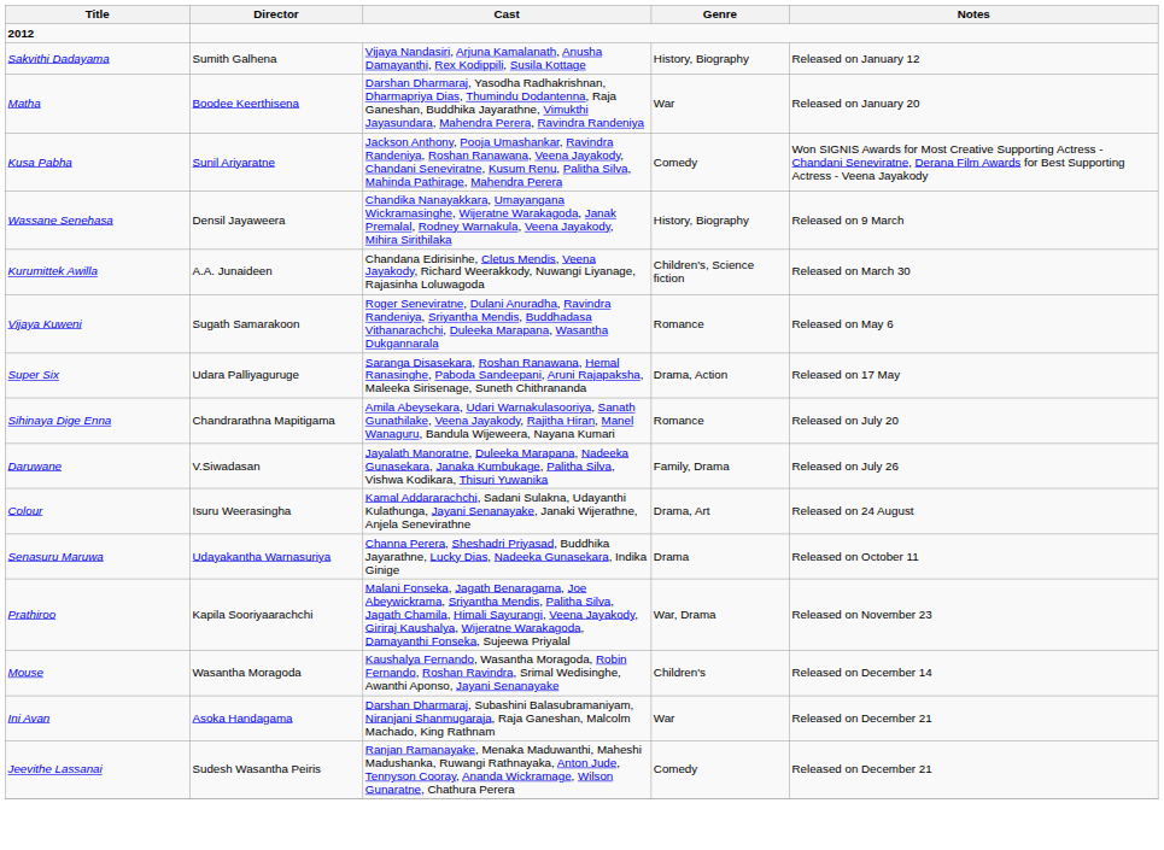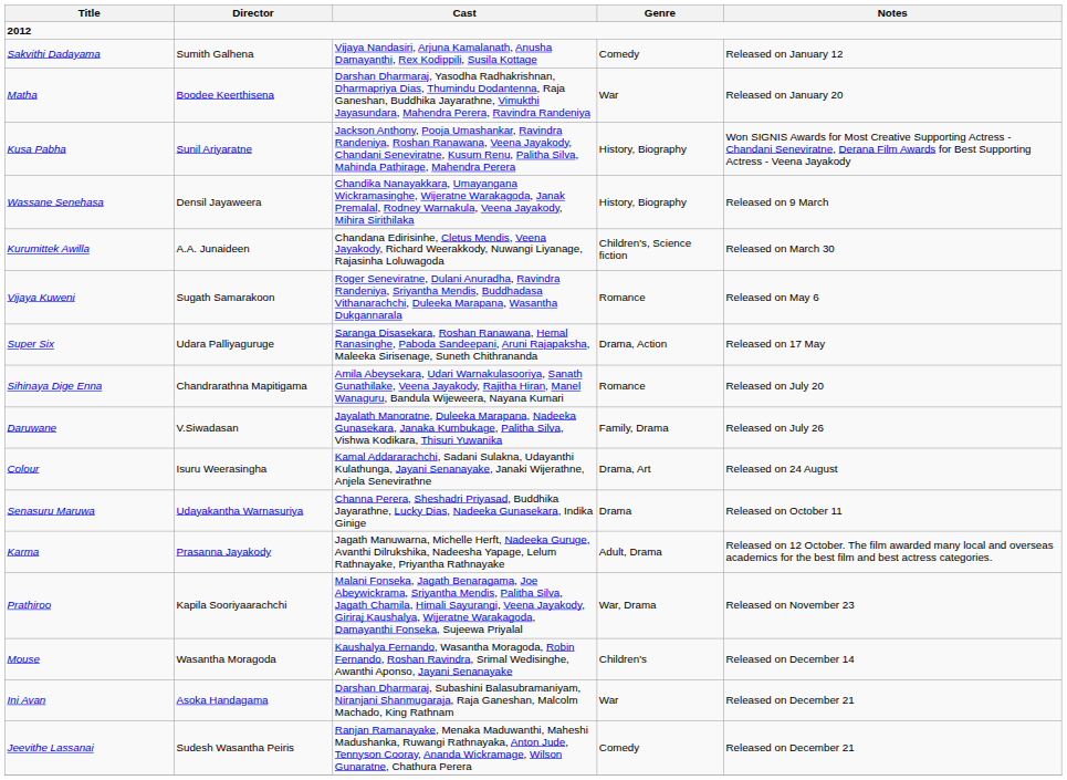 <table class="wikitable">
 <tr>
 <th width=16%>Title</th>
 <th width=15%>Director</th>
 <th width=25%>Cast</th>
 <th width=12%>Genre</th>
 <th width=32%>Notes</th>
 </tr>
 <tr>
 <td><strong>2012</strong></td>
 </tr>
 <tr>
 <td><em><a href='#'>Sakvithi Dadayama</a></em></td>
 <td>Sumith Galhena</td>
 <td><a href='#'>Vijaya Nandasiri</a>, <a href='#'>Arjuna Kamalanath</a>, <a href='#'>Anusha Damayanthi</a>, <a href='#'>Rex Kodippili</a>, <a href='#'>Susila Kottage</a></td>
-<td>History, Biography</td>
+<td>Comedy</td>
 <td>Released on January 12</td>
 </tr>
 <tr>
 <td><em><a href='#'>Matha</a></em></td>
 <td><a href='#'>Boodee Keerthisena</a></td>
 <td><a href='#'>Darshan Dharmaraj</a>, Yasodha Radhakrishnan, <a href='#'>Dharmapriya Dias</a>, <a href='#'>Thumindu Dodantenna</a>, Raja Ganeshan, Buddhika Jayarathne, <a href='#'>Vimukthi Jayasundara</a>, <a href='#'>Mahendra Perera</a>, <a href='#'>Ravindra Randeniya</a></td>
 <td>War</td>
 <td>Released on January 20</td>
 </tr>
 <tr>
 <td><em><a href='#'>Kusa Pabha</a></em></td>
 <td><a href='#'>Sunil Ariyaratne</a></td>
 <td><a href='#'>Jackson Anthony</a>, <a href='#'>Pooja Umashankar</a>, <a href='#'>Ravindra Randeniya</a>, <a href='#'>Roshan Ranawana</a>, <a href='#'>Veena Jayakody</a>, <a href='#'>Chandani Seneviratne</a>, <a href='#'>Kusum Renu</a>, <a href='#'>Palitha Silva</a>, <a href='#'>Mahinda Pathirage</a>, <a href='#'>Mahendra Perera</a></td>
-<td>Comedy</td>
+<td>History, Biography</td>
 <td>Won SIGNIS Awards for Most Creative Supporting Actress - <a href='#'>Chandani Seneviratne</a>, <a href='#'>Derana Film Awards</a> for Best Supporting Actress - Veena Jayakody</td>
 </tr>
 <tr>
 <td><em><a href='#'>Wassane Senehasa</a></em></td>
 <td>Densil Jayaweera</td>
 <td><a href='#'>Chandika Nanayakkara</a>, <a href='#'>Umayangana Wickramasinghe</a>, <a href='#'>Wijeratne Warakagoda</a>, <a href='#'>Janak Premalal</a>, <a href='#'>Rodney Warnakula</a>, <a href='#'>Veena Jayakody</a>, <a href='#'>Mihira Sirithilaka</a></td>
 <td>History, Biography</td>
 <td>Released on 9 March</td>
 </tr>
 <tr>
 <td><em><a href='#'>Kurumittek Awilla</a></em></td>
 <td>A.A. Junaideen</td>
 <td>Chandana Edirisinhe, <a href='#'>Cletus Mendis</a>, <a href='#'>Veena Jayakody</a>, Richard Weerakkody, Nuwangi Liyanage, Rajasinha Loluwagoda</td>
 <td>Children's, Science fiction</td>
 <td>Released on March 30</td>
 </tr>
 <tr>
 <td><em><a href='#'>Vijaya Kuweni</a></em></td>
 <td>Sugath Samarakoon</td>
 <td><a href='#'>Roger Seneviratne</a>, <a href='#'>Dulani Anuradha</a>, <a href='#'>Ravindra Randeniya</a>, <a href='#'>Sriyantha Mendis</a>, <a href='#'>Buddhadasa Vithanarachchi</a>, <a href='#'>Duleeka Marapana</a>, <a href='#'>Wasantha Dukgannarala</a></td>
 <td>Romance</td>
 <td>Released on May 6</td>
 </tr>
 <tr>
 <td><em><a href='#'>Super Six</a></em></td>
 <td>Udara Palliyaguruge</td>
 <td><a href='#'>Saranga Disasekara</a>, <a href='#'>Roshan Ranawana</a>, <a href='#'>Hemal Ranasinghe</a>, <a href='#'>Paboda Sandeepani</a>, <a href='#'>Aruni Rajapaksha</a>, Maleeka Sirisenage, Suneth Chithrananda</td>
 <td>Drama, Action</td>
 <td>Released on 17 May</td>
 </tr>
 <tr>
 <td><em><a href='#'>Sihinaya Dige Enna</a></em></td>
 <td>Chandrarathna Mapitigama</td>
 <td><a href='#'>Amila Abeysekara</a>, <a href='#'>Udari Warnakulasooriya</a>, <a href='#'>Sanath Gunathilake</a>, <a href='#'>Veena Jayakody</a>, <a href='#'>Rajitha Hiran</a>, <a href='#'>Manel Wanaguru</a>, Bandula Wijeweera, Nayana Kumari</td>
 <td>Romance</td>
 <td>Released on July 20</td>
 </tr>
 <tr>
 <td><em><a href='#'>Daruwane</a></em></td>
 <td>V.Siwadasan</td>
 <td><a href='#'>Jayalath Manoratne</a>, <a href='#'>Duleeka Marapana</a>, <a href='#'>Nadeeka Gunasekara</a>, <a href='#'>Janaka Kumbukage</a>, <a href='#'>Palitha Silva</a>, Vishwa Kodikara, <a href='#'>Thisuri Yuwanika</a></td>
 <td>Family, Drama</td>
 <td>Released on July 26</td>
 </tr>
 <tr>
 <td><em><a href='#'>Colour</a></em></td>
 <td>Isuru Weerasingha</td>
 <td><a href='#'>Kamal Addararachchi</a>, Sadani Sulakna, Udayanthi Kulathunga, <a href='#'>Jayani Senanayake</a>, Janaki Wijerathne, Anjela Senevirathne</td>
 <td>Drama, Art</td>
 <td>Released on 24 August</td>
 </tr>
 <tr>
 <td><em><a href='#'>Senasuru Maruwa</a></em></td>
 <td><a href='#'>Udayakantha Warnasuriya</a></td>
 <td><a href='#'>Channa Perera</a>, <a href='#'>Sheshadri Priyasad</a>, Buddhika Jayarathne, <a href='#'>Lucky Dias</a>, <a href='#'>Nadeeka Gunasekara</a>, Indika Ginige</td>
 <td>Drama</td>
 <td>Released on October 11</td>
 </tr>
 <tr>
+<td><em><a href='#'>Karma</a></em></td>
+<td><a href='#'>Prasanna Jayakody</a></td>
+<td>Jagath Manuwarna, Michelle Herft, <a href='#'>Nadeeka Guruge</a>, Avanthi Dilrukshika, Nadeesha Yapage, Lelum Rathnayake, Priyantha Rathnayake</td>
+<td>Adult, Drama</td>
+<td>Released on 12 October. The film awarded many local and overseas academics for the best film and best actress categories.</td>
+</tr>
+<tr>
 <td><em><a href='#'>Prathiroo</a></em></td>
 <td>Kapila Sooriyaarachchi</td>
 <td><a href='#'>Malani Fonseka</a>, <a href='#'>Jagath Benaragama</a>, <a href='#'>Joe Abeywickrama</a>, <a href='#'>Sriyantha Mendis</a>, <a href='#'>Palitha Silva</a>, <a href='#'>Jagath Chamila</a>, <a href='#'>Himali Sayurangi</a>, <a href='#'>Veena Jayakody</a>, <a href='#'>Giriraj Kaushalya</a>, <a href='#'>Wijeratne Warakagoda</a>, <a href='#'>Damayanthi Fonseka</a>, Sujeewa Priyalal</td>
 <td>War, Drama</td>
 <td>Released on November 23</td>
 </tr>
 <tr>
 <td><em><a href='#'>Mouse</a></em></td>
 <td>Wasantha Moragoda</td>
 <td><a href='#'>Kaushalya Fernando</a>, Wasantha Moragoda, <a href='#'>Robin Fernando</a>, <a href='#'>Roshan Ravindra</a>, Srimal Wedisinghe, Awanthi Aponso, <a href='#'>Jayani Senanayake</a></td>
 <td>Children's</td>
 <td>Released on December 14</td>
 </tr>
 <tr>
 <td><em><a href='#'>Ini Avan</a></em></td>
 <td><a href='#'>Asoka Handagama</a></td>
 <td><a href='#'>Darshan Dharmaraj</a>, Subashini Balasubramaniyam, <a href='#'>Niranjani Shanmugaraja</a>, Raja Ganeshan, Malcolm Machado, King Rathnam</td>
 <td>War</td>
 <td>Released on December 21</td>
 </tr>
 <tr>
 <td><em><a href='#'>Jeevithe Lassanai</a></em></td>
 <td>Sudesh Wasantha Peiris</td>
 <td><a href='#'>Ranjan Ramanayake</a>, Menaka Maduwanthi, Maheshi Madushanka, Ruwangi Rathnayaka, <a href='#'>Anton Jude</a>, <a href='#'>Tennyson Cooray</a>, <a href='#'>Ananda Wickramage</a>, <a href='#'>Wilson Gunaratne</a>, Chathura Perera</td>
 <td>Comedy</td>
 <td>Released on December 21</td>
 </tr>
 <tr>
 </tr>
 </table>
